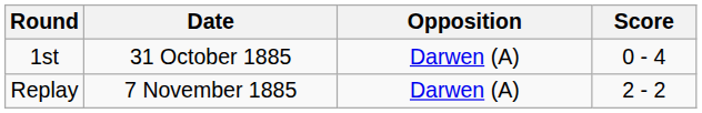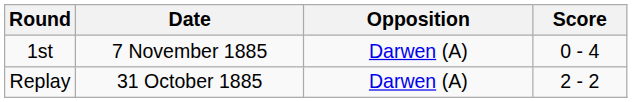 <table class="wikitable plainrowheaders" style="text-align:center;margin:0">
 <tr>
 <th scope="col" style="width:25px">Round</th>
 <th scope="col" style="width:180px">Date</th>
 <th scope="col" style="width:180px">Opposition</th>
 <th scope="col" style="width:70px">Score</th>
 </tr>
 <tr>
 <td scope="row" style="text-align:center">1st</td>
-<td>31 October 1885</td>
+<td>7 November 1885</td>
 <td><a href='#'>Darwen</a> (A)</td>
 <td>0 - 4</td>
 </tr>
 <tr>
 <td>Replay</td>
-<td>7 November 1885</td>
+<td>31 October 1885</td>
 <td><a href='#'>Darwen</a> (A)</td>
 <td>2 - 2</td>
 </tr>
 </table>
